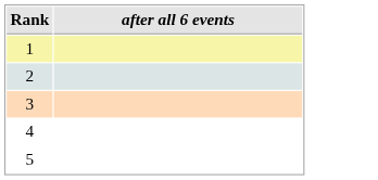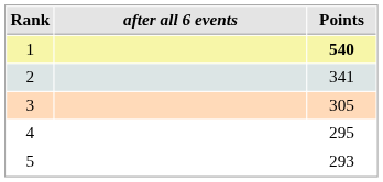 <table cellspacing="1" cellpadding="3" style="border:1px solid #AAAAAA;font-size:86%">
 <tr style="background-color: #E4E4E4;">
 <th style="border-bottom:1px solid #AAAAAA; width: 10px;">Rank</th>
 <th style="border-bottom:1px solid #AAAAAA; width: 200px;"><em>after all 6 events</em></th>
+<th style="border-bottom:1px solid #AAAAAA; width: 50px;">Points</th>
 </tr>
 <tr style="background:#f7f6a8;">
 <td align=center>1</td>
 <td><strong></strong></td>
+<td align=center><strong>540</strong></td>
 </tr>
 <tr style="background:#dce5e5;">
 <td align=center>2</td>
 <td></td>
+<td align=center>341</td>
 </tr>
 <tr style="background:#ffdab9;">
 <td align=center>3</td>
 <td></td>
+<td align=center>305</td>
 </tr>
 <tr>
 <td align=center>4</td>
 <td></td>
+<td align=center>295</td>
 </tr>
 <tr>
 <td align=center>5</td>
 <td></td>
+<td align=center>293</td>
 </tr>
 </table>
